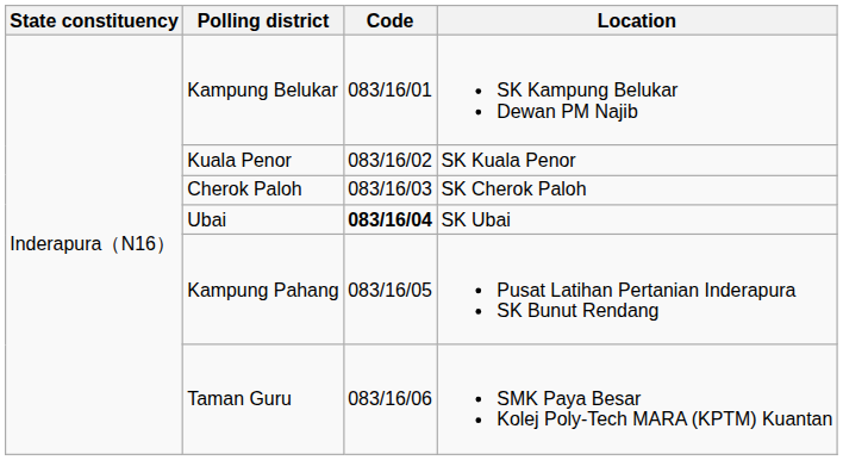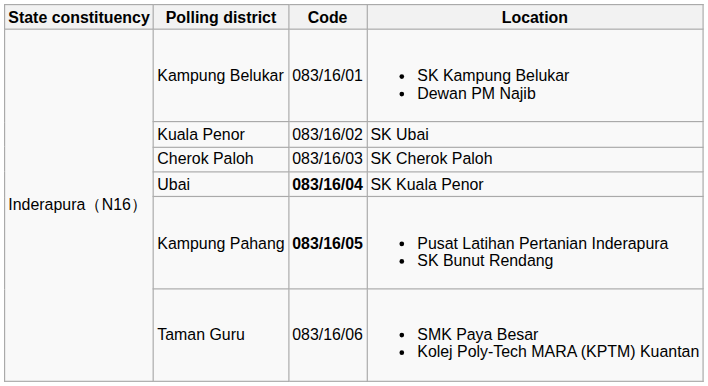 <table class="wikitable sortable mw-collapsible" style="white-space:nowrap;font-size:85%">
 <tr>
 <th>State constituency</th>
 <th>Polling district</th>
 <th>Code</th>
 <th>Location</th>
 </tr>
 <tr>
 <td rowspan="6">Inderapura（N16）</td>
 <td>Kampung Belukar</td>
 <td>083/16/01</td>
 <td><br><ul><li>SK Kampung Belukar</li><li>Dewan PM Najib</li></ul></td>
 </tr>
 <tr>
 <td>Kuala Penor</td>
 <td>083/16/02</td>
-<td>SK Kuala Penor</td>
+<td>SK Ubai</td>
 </tr>
 <tr>
 <td>Cherok Paloh</td>
 <td>083/16/03</td>
 <td>SK Cherok Paloh</td>
 </tr>
 <tr>
 <td>Ubai</td>
 <td><strong>083/16/04</strong></td>
-<td>SK Ubai</td>
+<td>SK Kuala Penor</td>
 </tr>
 <tr>
 <td>Kampung Pahang</td>
-<td>083/16/05</td>
+<td><strong>083/16/05</strong></td>
 <td><br><ul><li>Pusat Latihan Pertanian Inderapura</li><li>SK Bunut Rendang</li></ul></td>
 </tr>
 <tr>
 <td>Taman Guru</td>
 <td>083/16/06</td>
 <td><br><ul><li>SMK Paya Besar</li><li>Kolej Poly-Tech MARA (KPTM) Kuantan</li></ul></td>
 </tr>
 </table>
